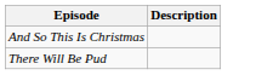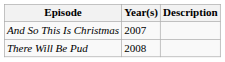 <table class="wikitable sortable">
 <tr>
 <th>Episode</th>
+<th>Year(s)</th>
 <th>Description</th>
 </tr>
 <tr>
 <td><em>And So This Is Christmas</em></td>
+<td>2007</td>
 <td></td>
 </tr>
 <tr>
 <td><em>There Will Be Pud</em></td>
+<td>2008</td>
 <td></td>
 </tr>
 </table>
